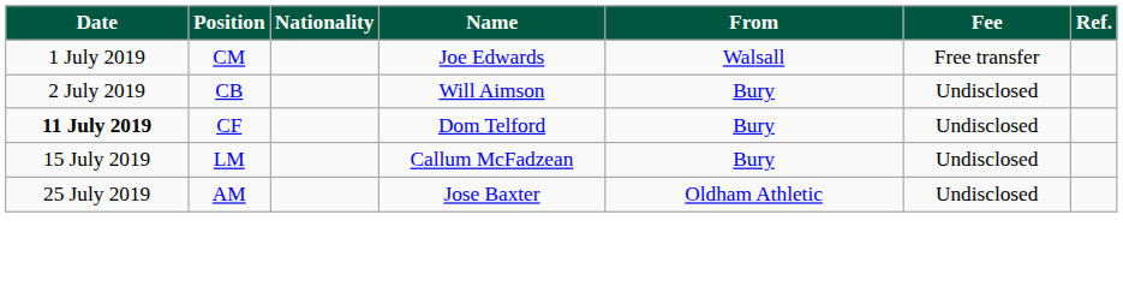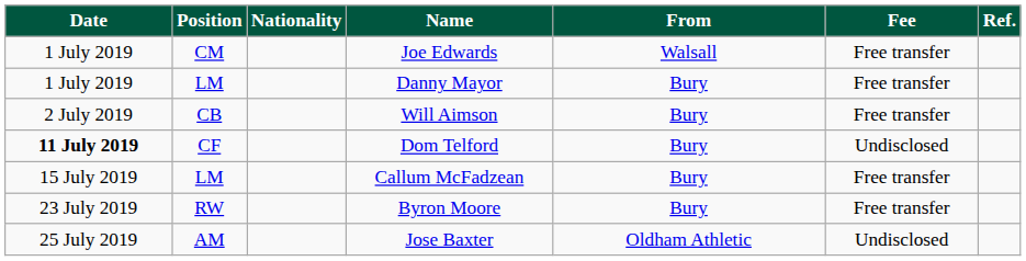 <table class="wikitable"  style="text-align:center; font-size:90%; ">
 <tr>
 <th style="background:#00563F; color:#FFFFFF; width:120px;">Date</th>
 <th style="background:#00563F; color:#FFFFFF; width:50px;">Position</th>
 <th style="background:#00563F; color:#FFFFFF; width:50px;">Nationality</th>
 <th style="background:#00563F; color:#FFFFFF; width:150px;">Name</th>
 <th style="background:#00563F; color:#FFFFFF; width:200px;">From</th>
 <th style="background:#00563F; color:#FFFFFF; width:110px;">Fee</th>
 <th style="background:#00563F; color:#FFFFFF; width:25px;">Ref.</th>
 </tr>
 <tr>
 <td>1 July 2019</td>
 <td><a href='#'>CM</a></td>
 <td></td>
 <td><a href='#'>Joe Edwards</a></td>
 <td> <a href='#'>Walsall</a></td>
 <td>Free transfer</td>
 <td></td>
 </tr>
 <tr>
+<td>1 July 2019</td>
+<td><a href='#'>LM</a></td>
+<td></td>
+<td><a href='#'>Danny Mayor</a></td>
+<td> <a href='#'>Bury</a></td>
+<td>Free transfer</td>
+<td></td>
+</tr>
+<tr>
 <td>2 July 2019</td>
 <td><a href='#'>CB</a></td>
 <td></td>
 <td><a href='#'>Will Aimson</a></td>
 <td> <a href='#'>Bury</a></td>
-<td>Undisclosed</td>
+<td>Free transfer</td>
 <td></td>
 </tr>
 <tr>
 <td><strong>11 July 2019</strong></td>
 <td><a href='#'>CF</a></td>
 <td></td>
 <td><a href='#'>Dom Telford</a></td>
 <td> <a href='#'>Bury</a></td>
 <td>Undisclosed</td>
 <td></td>
 </tr>
 <tr>
 <td>15 July 2019</td>
 <td><a href='#'>LM</a></td>
 <td></td>
 <td><a href='#'>Callum McFadzean</a></td>
 <td> <a href='#'>Bury</a></td>
-<td>Undisclosed</td>
+<td>Free transfer</td>
+<td></td>
+</tr>
+<tr>
+<td>23 July 2019</td>
+<td><a href='#'>RW</a></td>
+<td></td>
+<td><a href='#'>Byron Moore</a></td>
+<td> <a href='#'>Bury</a></td>
+<td>Free transfer</td>
 <td></td>
 </tr>
 <tr>
 <td>25 July 2019</td>
 <td><a href='#'>AM</a></td>
 <td></td>
 <td><a href='#'>Jose Baxter</a></td>
 <td> <a href='#'>Oldham Athletic</a></td>
 <td>Undisclosed</td>
 <td></td>
 </tr>
 </table>
